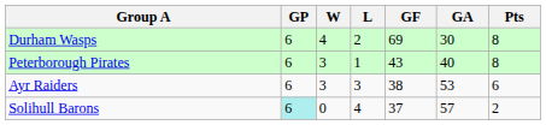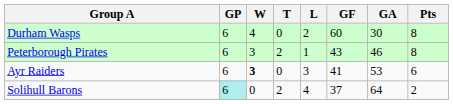 <table class="wikitable">
 <tr>
 <th width="40%">Group A</th>
 <th width="5%">GP</th>
 <th width="5%">W</th>
+<th width="5%">T</th>
 <th width="5%">L</th>
 <th width="7.5%">GF</th>
 <th width="7.5%">GA</th>
 <th width="7.5%">Pts</th>
 </tr>
 <tr bgcolor="#CCFFCC">
 <td><a href='#'>Durham Wasps</a></td>
 <td>6</td>
 <td>4</td>
+<td>0</td>
 <td>2</td>
-<td>69</td>
+<td>60</td>
 <td>30</td>
 <td>8</td>
 </tr>
 <tr bgcolor="#CCFFCC">
 <td><a href='#'>Peterborough Pirates</a></td>
 <td>6</td>
 <td>3</td>
+<td>2</td>
 <td>1</td>
 <td>43</td>
-<td>40</td>
+<td>46</td>
 <td>8</td>
 </tr>
 <tr>
 <td><a href='#'>Ayr Raiders</a></td>
 <td>6</td>
+<td><strong>3</strong></td>
+<td>0</td>
 <td>3</td>
-<td>3</td>
-<td>38</td>
+<td>41</td>
 <td>53</td>
 <td>6</td>
 </tr>
 <tr>
 <td><a href='#'>Solihull Barons</a></td>
 <td style="background: paleturquoise;">6</td>
 <td>0</td>
+<td>2</td>
 <td>4</td>
 <td>37</td>
-<td>57</td>
+<td>64</td>
 <td>2</td>
 </tr>
 </table>
